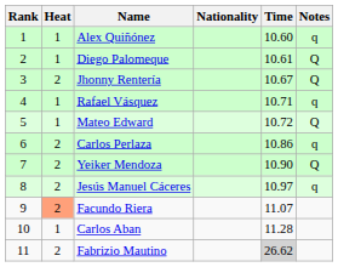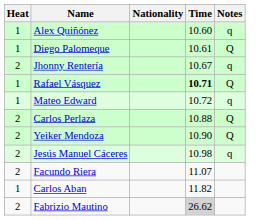 <table class="wikitable sortable" style="text-align:center; font-size:95%">
 <tr>
-<th>Rank</th>
 <th>Heat</th>
 <th>Name</th>
 <th>Nationality</th>
 <th>Time</th>
 <th>Notes</th>
 </tr>
 <tr bgcolor=ccffcc>
 <td>1</td>
-<td>1</td>
 <td align=left><a href='#'>Alex Quiñónez</a></td>
 <td align=left></td>
 <td>10.60</td>
 <td>q</td>
 </tr>
 <tr bgcolor=ccffcc>
-<td>2</td>
 <td>1</td>
 <td align=left><a href='#'>Diego Palomeque</a></td>
 <td align=left></td>
 <td>10.61</td>
 <td>Q</td>
 </tr>
 <tr bgcolor=ccffcc>
-<td>3</td>
 <td>2</td>
 <td align=left><a href='#'>Jhonny Rentería</a></td>
 <td align=left></td>
 <td>10.67</td>
-<td>Q</td>
+<td>q</td>
 </tr>
 <tr bgcolor=ccffcc>
-<td>4</td>
 <td>1</td>
 <td align=left><a href='#'>Rafael Vásquez</a></td>
 <td align=left></td>
-<td>10.71</td>
-<td>q</td>
+<td><strong>10.71</strong></td>
+<td>Q</td>
 </tr>
 <tr bgcolor=ddffdd>
-<td>5</td>
 <td>1</td>
 <td align=left><a href='#'>Mateo Edward</a></td>
 <td align=left></td>
 <td>10.72</td>
+<td>q</td>
+</tr>
+<tr bgcolor=ccffcc>
+<td>2</td>
+<td align=left><a href='#'>Carlos Perlaza</a></td>
+<td align=left></td>
+<td>10.88</td>
 <td>Q</td>
 </tr>
 <tr bgcolor=ccffcc>
-<td>6</td>
-<td>2</td>
-<td align=left><a href='#'>Carlos Perlaza</a></td>
-<td align=left></td>
-<td>10.86</td>
-<td>q</td>
-</tr>
-<tr bgcolor=ccffcc>
-<td>7</td>
 <td>2</td>
 <td align=left><a href='#'>Yeiker Mendoza</a></td>
 <td align=left></td>
 <td>10.90</td>
 <td>Q</td>
 </tr>
 <tr bgcolor=ddffdd>
-<td>8</td>
 <td>2</td>
 <td align=left><a href='#'>Jesús Manuel Cáceres</a></td>
 <td align=left></td>
-<td>10.97</td>
+<td>10.98</td>
 <td>q</td>
 </tr>
 <tr>
-<td>9</td>
-<td style="background: lightsalmon;">2</td>
+<td>2</td>
 <td align=left><a href='#'>Facundo Riera</a></td>
 <td align=left></td>
 <td>11.07</td>
 <td></td>
 </tr>
 <tr>
-<td>10</td>
 <td>1</td>
 <td align=left><a href='#'>Carlos Aban</a></td>
 <td align=left></td>
-<td>11.28</td>
+<td>11.82</td>
 <td></td>
 </tr>
 <tr>
-<td>11</td>
 <td>2</td>
 <td align=left><a href='#'>Fabrizio Mautino</a></td>
 <td align=left></td>
 <td style="background: lightgrey;">26.62</td>
 <td></td>
 </tr>
 </table>
